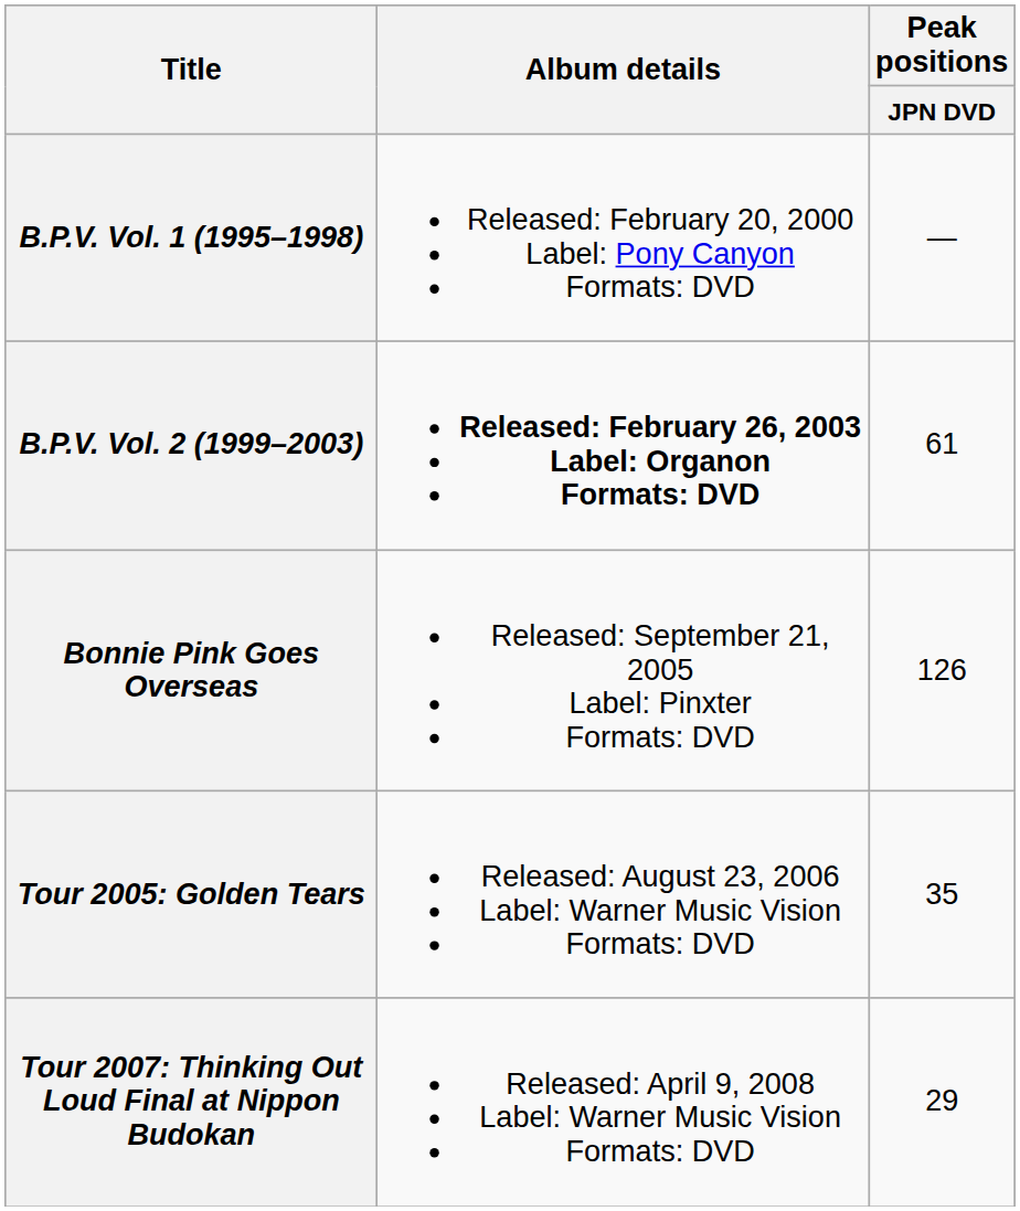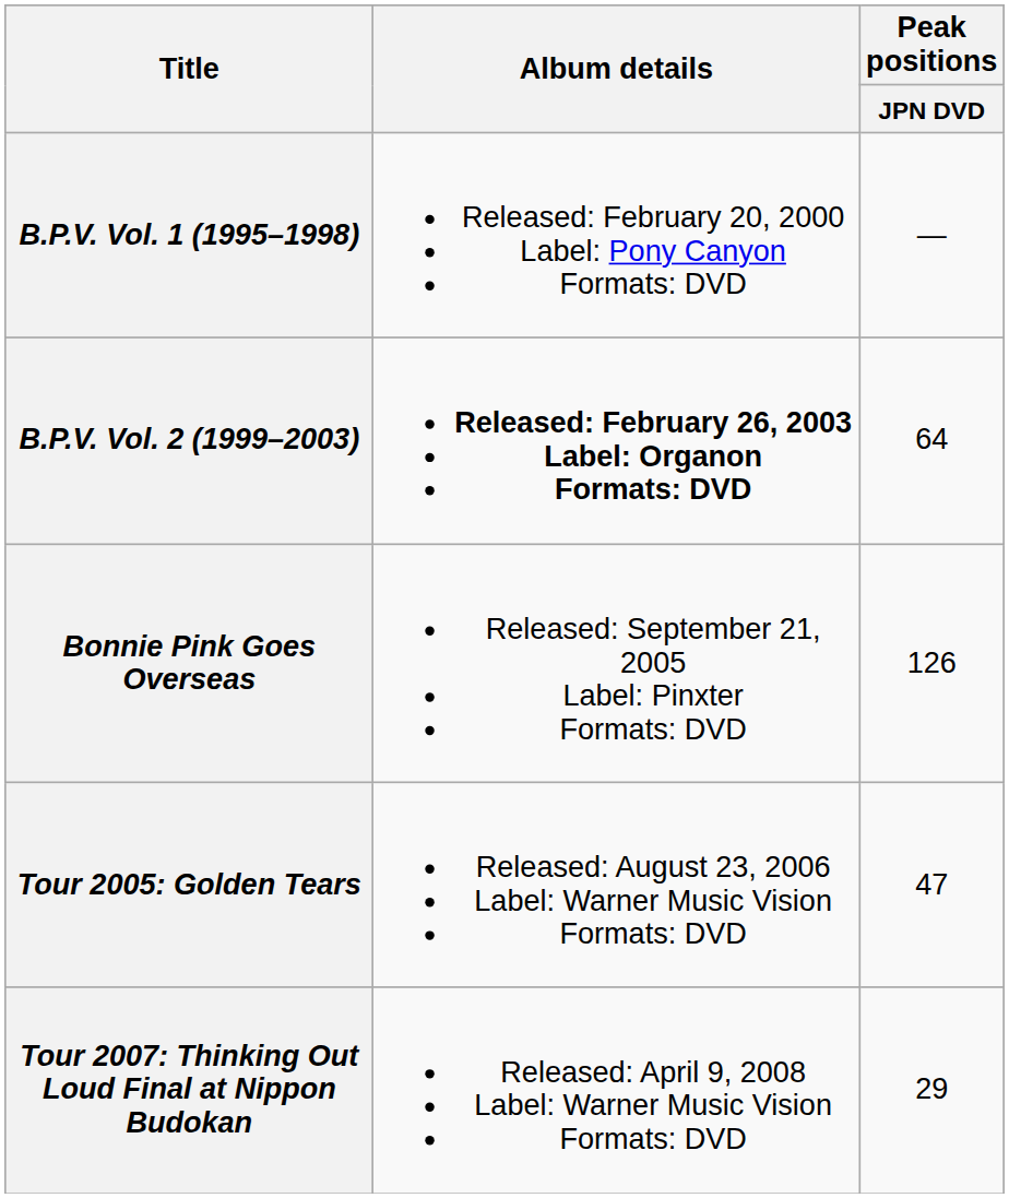 <table class="wikitable plainrowheaders" style="text-align:center;">
 <tr>
 <th style="width:12em;" rowspan="2">Title</th>
 <th style="width:16em;" rowspan="2">Album details</th>
 <th colspan="1">Peak positions</th>
 </tr>
 <tr>
 <th style="width:2.5em;"><small>JPN DVD</small><br></th>
 </tr>
 <tr>
 <th scope="row"><em>B.P.V. Vol. 1 (1995–1998)</em></th>
 <td><br><ul><li>Released: February 20, 2000 </li><li>Label: <a href='#'>Pony Canyon</a></li><li>Formats: DVD</li></ul></td>
 <td>—</td>
 </tr>
 <tr>
 <th scope="row"><em>B.P.V. Vol. 2 (1999–2003)</em></th>
 <td><strong><br><ul><li>Released: February 26, 2003 </li><li>Label: Organon</li><li>Formats: DVD</li></ul></strong></td>
-<td>61</td>
+<td>64</td>
 </tr>
 <tr>
 <th scope="row"><em>Bonnie Pink Goes Overseas</em></th>
 <td><br><ul><li>Released: September 21, 2005 </li><li>Label: Pinxter</li><li>Formats: DVD</li></ul></td>
 <td>126</td>
 </tr>
 <tr>
 <th scope="row"><em>Tour 2005: Golden Tears</em></th>
 <td><br><ul><li>Released: August 23, 2006 </li><li>Label: Warner Music Vision</li><li>Formats: DVD</li></ul></td>
-<td>35</td>
+<td>47</td>
 </tr>
 <tr>
 <th scope="row"><em>Tour 2007: Thinking Out Loud Final at Nippon Budokan</em></th>
 <td><br><ul><li>Released: April 9, 2008 </li><li>Label: Warner Music Vision</li><li>Formats: DVD</li></ul></td>
 <td>29</td>
 </tr>
 </table>
